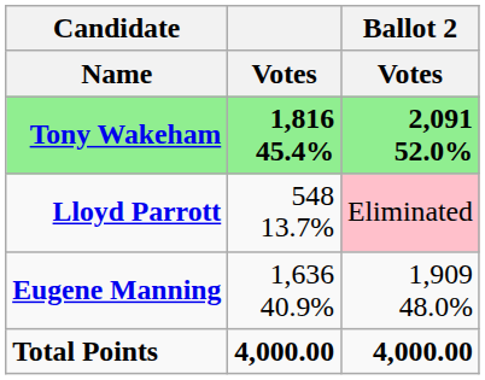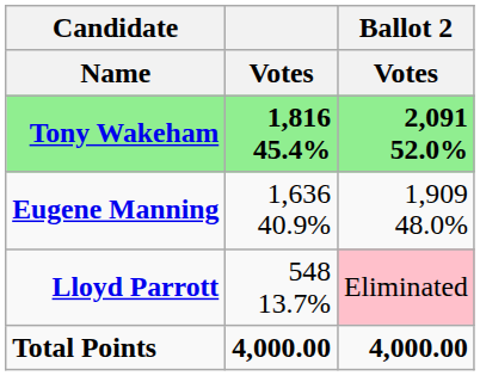 <table class="wikitable">
 <tr>
 <th>Candidate</th>
 <th></th>
 <th colspan = "1">Ballot 2</th>
 </tr>
 <tr>
 <th>Name</th>
 <th width = "50">Votes</th>
 <th width = "50">Votes</th>
 </tr>
 <tr style="text-align:right;background:lightgreen;">
 <td><strong><a href='#'>Tony Wakeham</a></strong></td>
 <td><strong>1,816<br>45.4%</strong></td>
 <td><strong>2,091<br>52.0%</strong></td>
 </tr>
 <tr style="text-align:right;">
+<td><strong><a href='#'>Eugene Manning</a></strong></td>
+<td>1,636<br>40.9%</td>
+<td>1,909<br>48.0%</td>
+</tr>
+<tr style="text-align:right;">
 <td><strong><a href='#'>Lloyd Parrott</a></strong></td>
 <td>548<br>13.7%</td>
 <td style="text-align:center; background:pink" colspan=1>Eliminated</td>
-</tr>
-<tr style="text-align:right;">
-<td><strong><a href='#'>Eugene Manning</a></strong></td>
-<td>1,636<br>40.9%</td>
-<td>1,909<br>48.0%</td>
 </tr>
 <tr style="text-align:right;">
 <td style="text-align:left;"><strong>Total Points</strong></td>
 <td><strong>4,000.00</strong></td>
 <td><strong>4,000.00</strong></td>
 </tr>
 </table>
